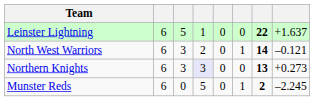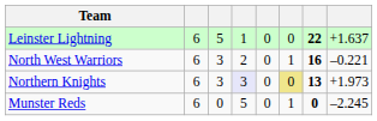 <table class="wikitable" style="text-align:center">
 <tr>
 <th style="width:200px">Team</th>
 <th width="20"></th>
 <th width="20"></th>
 <th width="20"></th>
 <th width="20"></th>
 <th width="20"></th>
 <th width="20"></th>
 <th width="20"></th>
 </tr>
 <tr style="background:#cfc">
 <td style="text-align:left;"><a href='#'>Leinster Lightning</a></td>
 <td>6</td>
 <td>5</td>
 <td>1</td>
 <td>0</td>
 <td>0</td>
 <td><strong>22</strong></td>
 <td>+1.637</td>
 </tr>
 <tr>
 <td style="text-align:left;"><a href='#'>North West Warriors</a></td>
 <td>6</td>
 <td>3</td>
 <td>2</td>
 <td>0</td>
 <td>1</td>
-<td><strong>14</strong></td>
-<td>–0.121</td>
+<td><strong>16</strong></td>
+<td>–0.221</td>
 </tr>
 <tr>
 <td style="text-align:left;"><a href='#'>Northern Knights</a></td>
 <td>6</td>
 <td>3</td>
 <td style="background: lavender;">3</td>
 <td>0</td>
-<td>0</td>
+<td style="background: khaki;">0</td>
 <td><strong>13</strong></td>
-<td>+0.273</td>
+<td>+1.973</td>
 </tr>
 <tr>
 <td style="text-align:left;"><a href='#'>Munster Reds</a></td>
 <td>6</td>
 <td>0</td>
 <td>5</td>
 <td>0</td>
 <td>1</td>
-<td><strong>2</strong></td>
+<td><strong>0</strong></td>
 <td>–2.245</td>
 </tr>
 </table>
